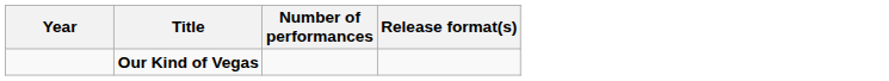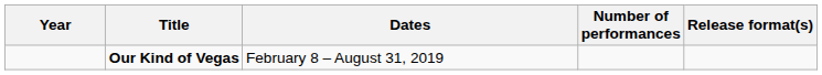 <table class="wikitable">
 <tr>
 <th>Year</th>
 <th>Title</th>
+<th width="350px">Dates</th>
 <th>Number of<br>performances</th>
 <th>Release format(s)</th>
 </tr>
 <tr>
 <td width=100></td>
 <td><strong>Our Kind of Vegas</strong></td>
+<td>February 8 – August 31, 2019</td>
 <td></td>
 <td></td>
 </tr>
 </table>
